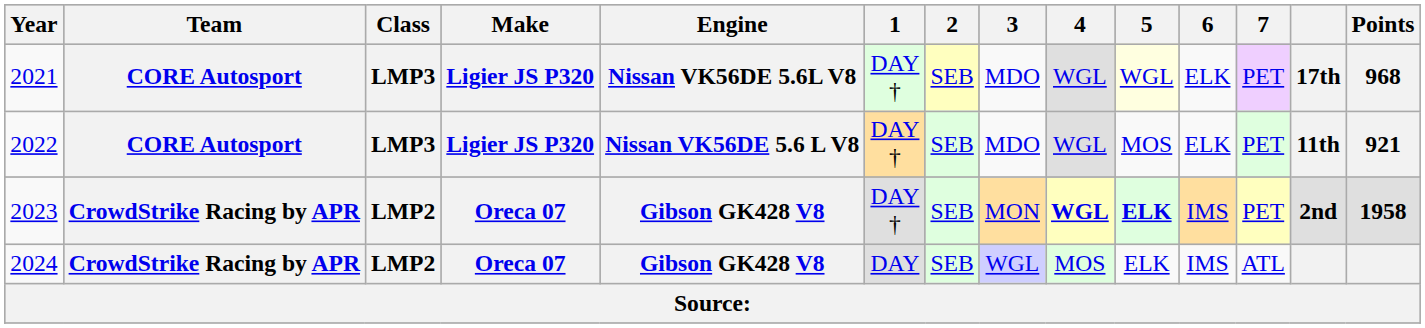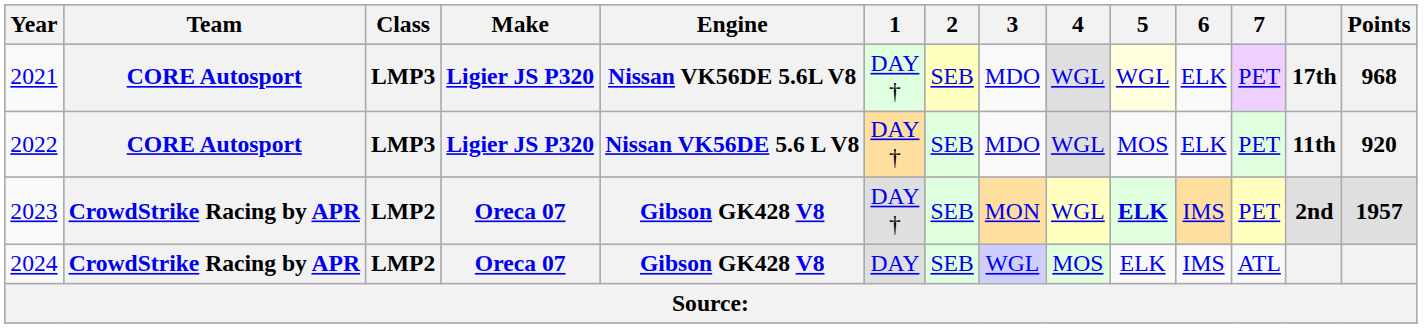 <table class="wikitable" style="text-align:center; font-size:90%">
 <tr>
 <th>Year</th>
 <th>Team</th>
 <th>Class</th>
 <th>Make</th>
 <th>Engine</th>
 <th>1</th>
 <th>2</th>
 <th>3</th>
 <th>4</th>
 <th>5</th>
 <th>6</th>
 <th>7</th>
 <th></th>
 <th>Points</th>
 </tr>
 <tr>
 <td><a href='#'>2021</a></td>
 <th><a href='#'>CORE Autosport</a></th>
 <th>LMP3</th>
 <th><a href='#'>Ligier JS P320</a></th>
 <th><a href='#'>Nissan</a> VK56DE 5.6L V8</th>
 <td style="background:#DFFFDF;"><a href='#'>DAY</a><br>†</td>
 <td style="background:#FFFFBF;"><a href='#'>SEB</a><br></td>
 <td><a href='#'>MDO</a></td>
 <td style="background:#DFDFDF;"><a href='#'>WGL</a><br></td>
 <td style="background: lightyellow;"><a href='#'>WGL</a></td>
 <td><a href='#'>ELK</a></td>
 <td style="background:#EFCFFF;"><a href='#'>PET</a><br></td>
 <th>17th</th>
 <th>968</th>
 </tr>
 <tr>
 <td><a href='#'>2022</a></td>
 <th><a href='#'>CORE Autosport</a></th>
 <th>LMP3</th>
 <th><a href='#'>Ligier JS P320</a></th>
 <th><a href='#'>Nissan VK56DE</a> 5.6 L V8</th>
 <td style="background:#FFDF9F;"><a href='#'>DAY</a><br>†</td>
 <td style="background:#DFFFDF;"><a href='#'>SEB</a><br></td>
 <td><a href='#'>MDO</a></td>
 <td style="background:#DFDFDF;"><a href='#'>WGL</a><br></td>
 <td style="background:"><a href='#'>MOS</a><br></td>
 <td style="background:"><a href='#'>ELK</a><br></td>
 <td style="background:#DFFFDF;"><a href='#'>PET</a><br></td>
 <th>11th</th>
-<th>921</th>
+<th>920</th>
 </tr>
 <tr>
 <td><a href='#'>2023</a></td>
 <th><a href='#'>CrowdStrike</a> Racing by <a href='#'>APR</a></th>
 <th>LMP2</th>
 <th><a href='#'>Oreca 07</a></th>
 <th><a href='#'>Gibson</a> GK428 <a href='#'>V8</a></th>
 <td style="background:#DFDFDF;"><a href='#'>DAY</a><br>†</td>
 <td style="background:#DFFFDF;"><a href='#'>SEB</a><br></td>
 <td style="background:#FFDF9F;"><a href='#'>MON</a><br></td>
-<td style="background:#FFFFBF;"><strong><a href='#'>WGL</a><br></strong></td>
+<td style="background:#FFFFBF;"><a href='#'>WGL</a><br></td>
 <td style="background:#DFFFDF;"><strong><a href='#'>ELK</a></strong><br></td>
 <td style="background:#FFDF9F;"><a href='#'>IMS</a><br></td>
 <td style="background:#FFFFBF;"><a href='#'>PET</a><br></td>
 <th style="background:#DFDFDF;">2nd</th>
-<th style="background:#DFDFDF;">1958</th>
+<th style="background:#DFDFDF;">1957</th>
 </tr>
 <tr>
 <td><a href='#'>2024</a></td>
 <th><a href='#'>CrowdStrike</a> Racing by <a href='#'>APR</a></th>
 <th>LMP2</th>
 <th><a href='#'>Oreca 07</a></th>
 <th><a href='#'>Gibson</a> GK428 <a href='#'>V8</a></th>
 <td style="background:#dfdfdf;"><a href='#'>DAY</a><br></td>
 <td style="background:#dfffdf;"><a href='#'>SEB</a><br></td>
 <td style="background:#cfcfff;"><a href='#'>WGL</a><br></td>
 <td style="background:#dfffdf;"><a href='#'>MOS</a><br></td>
 <td style="background:#;"><a href='#'>ELK</a></td>
 <td style="background:#;"><a href='#'>IMS</a></td>
 <td style="background:#;"><a href='#'>ATL</a></td>
 <th></th>
 <th></th>
 </tr>
 <tr>
 <th colspan="14">Source:</th>
 </tr>
 </table>
